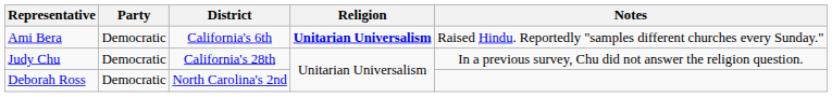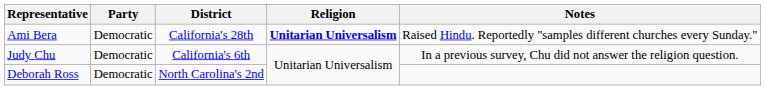 <table class="wikitable sortable" style="text-align:center">
 <tr>
 <th>Representative</th>
 <th>Party</th>
 <th>District</th>
 <th>Religion</th>
 <th>Notes</th>
 </tr>
 <tr>
 <td align=left nowrap> <a href='#'>Ami Bera</a></td>
 <td>Democratic</td>
-<td><a href='#'>California's 6th</a></td>
+<td><a href='#'>California's 28th</a></td>
 <td><strong><a href='#'>Unitarian Universalism</a></strong></td>
 <td>Raised <a href='#'>Hindu</a>. Reportedly "samples different churches every Sunday."</td>
 </tr>
 <tr>
 <td align=left nowrap> <a href='#'>Judy Chu</a></td>
 <td>Democratic</td>
-<td><a href='#'>California's 28th</a></td>
+<td><a href='#'>California's 6th</a></td>
 <td rowspan="2">Unitarian Universalism</td>
 <td>In a previous survey, Chu did not answer the religion question.</td>
 </tr>
 <tr>
 <td align=left nowrap> <a href='#'>Deborah Ross</a></td>
 <td>Democratic</td>
 <td><a href='#'>North Carolina's 2nd</a></td>
 <td></td>
 </tr>
 </table>
